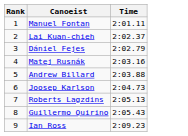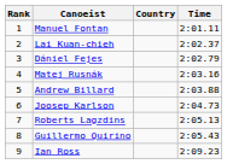 <table class="wikitable" style="text-align:center">
 <tr>
 <th>Rank</th>
 <th>Canoeist</th>
+<th>Country</th>
 <th>Time</th>
 </tr>
 <tr>
 <td>1</td>
 <td align="left"><a href='#'>Manuel Fontan</a></td>
+<td align="left"></td>
 <td>2:01.11</td>
 </tr>
 <tr>
 <td>2</td>
 <td align="left"><a href='#'>Lai Kuan-chieh</a></td>
+<td align="left"></td>
 <td>2:02.37</td>
 </tr>
 <tr>
 <td>3</td>
 <td align="left"><a href='#'>Dániel Fejes</a></td>
+<td align="left"></td>
 <td>2:02.79</td>
 </tr>
 <tr>
 <td>4</td>
 <td align="left"><a href='#'>Matej Rusnák</a></td>
+<td align="left"></td>
 <td>2:03.16</td>
 </tr>
 <tr>
 <td>5</td>
 <td align="left"><a href='#'>Andrew Billard</a></td>
+<td align="left"></td>
 <td>2:03.88</td>
 </tr>
 <tr>
 <td>6</td>
 <td align="left"><a href='#'>Joosep Karlson</a></td>
+<td align="left"></td>
 <td>2:04.73</td>
 </tr>
 <tr>
 <td>7</td>
 <td align="left"><a href='#'>Roberts Lagzdins</a></td>
+<td align="left"></td>
 <td>2:05.13</td>
 </tr>
 <tr>
 <td>8</td>
 <td align="left"><a href='#'>Guillermo Quirino</a></td>
+<td align="left"></td>
 <td>2:05.43</td>
 </tr>
 <tr>
 <td>9</td>
 <td align="left"><a href='#'>Ian Ross</a></td>
+<td align="left"></td>
 <td>2:09.23</td>
 </tr>
 </table>
